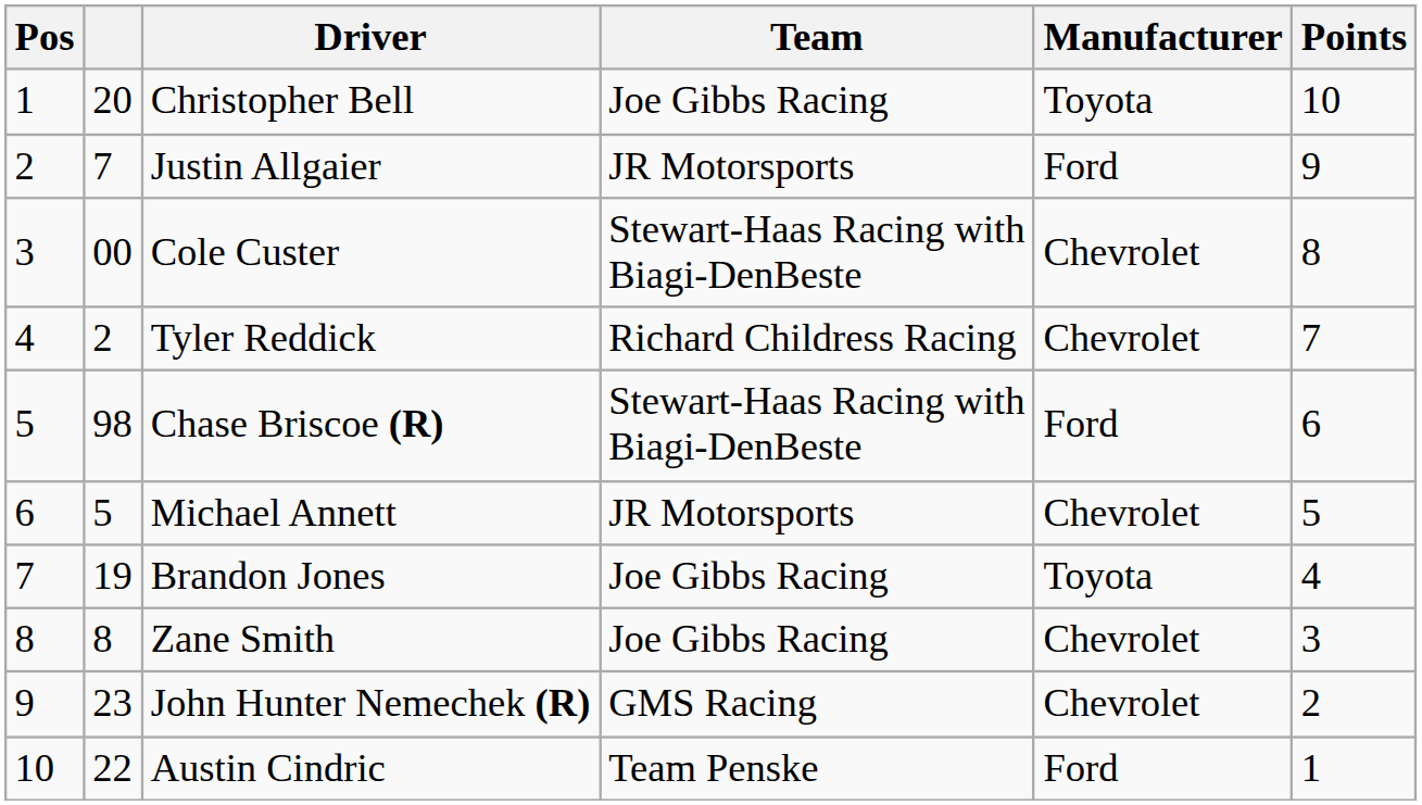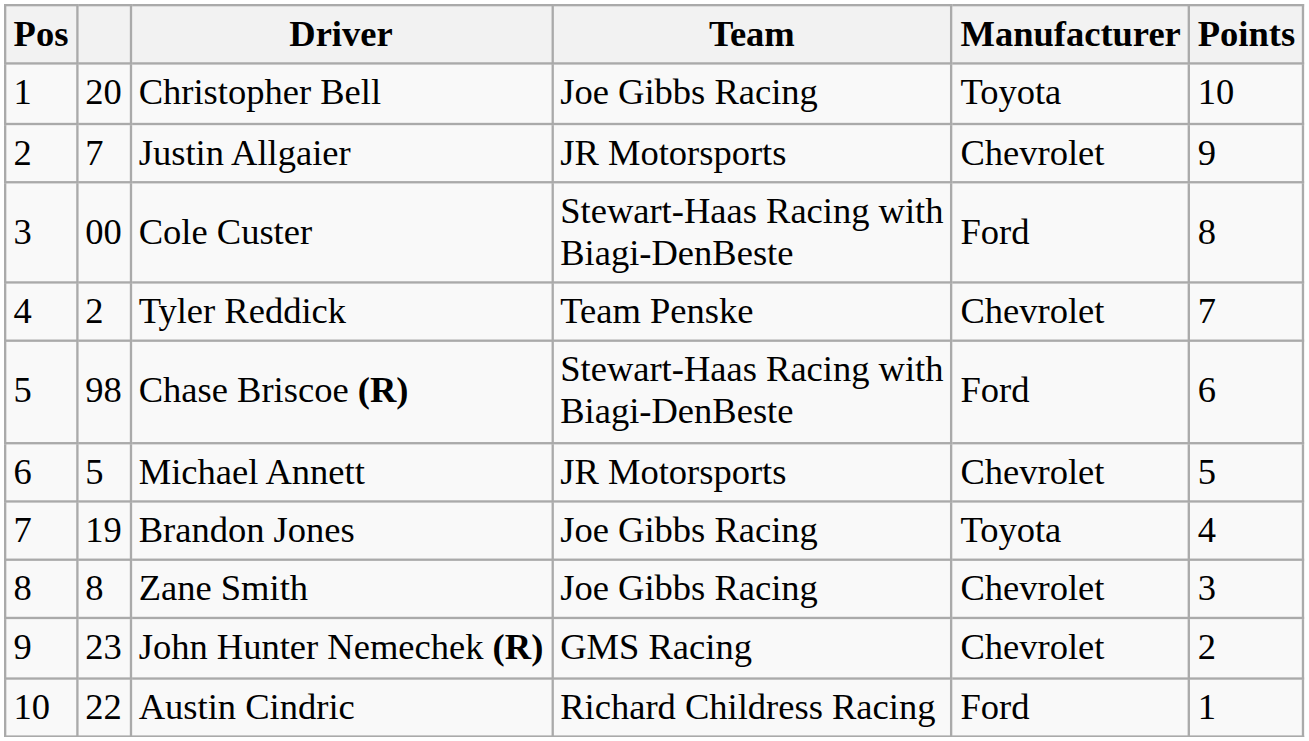 <table class="wikitable" style="font-size:98%">
 <tr>
 <th>Pos</th>
 <th></th>
 <th>Driver</th>
 <th>Team</th>
 <th>Manufacturer</th>
 <th>Points</th>
 </tr>
 <tr>
 <td>1</td>
 <td>20</td>
 <td>Christopher Bell</td>
 <td>Joe Gibbs Racing</td>
 <td>Toyota</td>
 <td>10</td>
 </tr>
 <tr>
 <td>2</td>
 <td>7</td>
 <td>Justin Allgaier</td>
 <td>JR Motorsports</td>
-<td>Ford</td>
+<td>Chevrolet</td>
 <td>9</td>
 </tr>
 <tr>
 <td>3</td>
 <td>00</td>
 <td>Cole Custer</td>
 <td>Stewart-Haas Racing with<br>Biagi-DenBeste</td>
-<td>Chevrolet</td>
+<td>Ford</td>
 <td>8</td>
 </tr>
 <tr>
 <td>4</td>
 <td>2</td>
 <td>Tyler Reddick</td>
-<td>Richard Childress Racing</td>
+<td>Team Penske</td>
 <td>Chevrolet</td>
 <td>7</td>
 </tr>
 <tr>
 <td>5</td>
 <td>98</td>
 <td>Chase Briscoe <strong>(R)</strong></td>
 <td>Stewart-Haas Racing with<br>Biagi-DenBeste</td>
 <td>Ford</td>
 <td>6</td>
 </tr>
 <tr>
 <td>6</td>
 <td>5</td>
 <td>Michael Annett</td>
 <td>JR Motorsports</td>
 <td>Chevrolet</td>
 <td>5</td>
 </tr>
 <tr>
 <td>7</td>
 <td>19</td>
 <td>Brandon Jones</td>
 <td>Joe Gibbs Racing</td>
 <td>Toyota</td>
 <td>4</td>
 </tr>
 <tr>
 <td>8</td>
 <td>8</td>
 <td>Zane Smith</td>
 <td>Joe Gibbs Racing</td>
 <td>Chevrolet</td>
 <td>3</td>
 </tr>
 <tr>
 <td>9</td>
 <td>23</td>
 <td>John Hunter Nemechek <strong>(R)</strong></td>
 <td>GMS Racing</td>
 <td>Chevrolet</td>
 <td>2</td>
 </tr>
 <tr>
 <td>10</td>
 <td>22</td>
 <td>Austin Cindric</td>
-<td>Team Penske</td>
+<td>Richard Childress Racing</td>
 <td>Ford</td>
 <td>1</td>
 </tr>
 <tr>
 </tr>
 </table>
